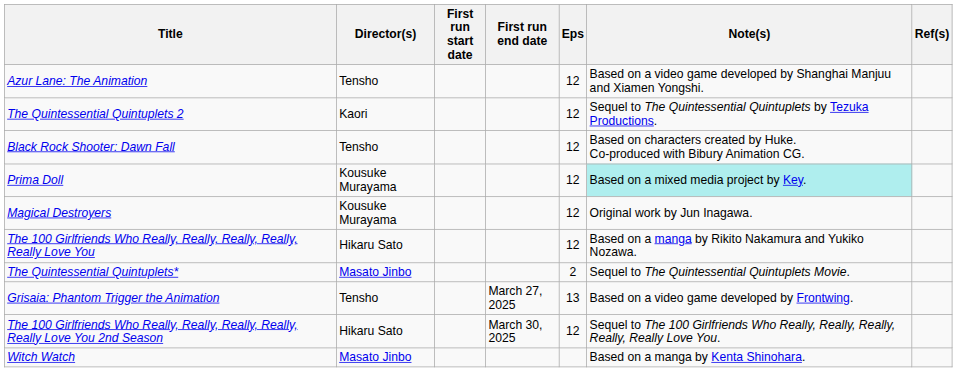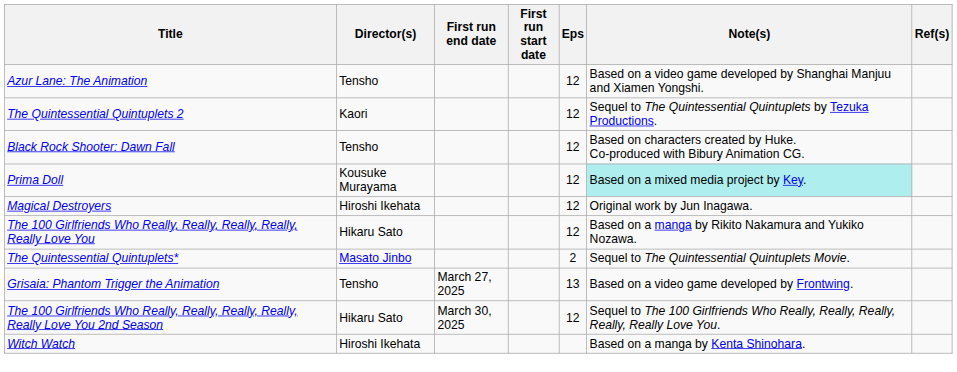 <table class="wikitable sortable">
 <tr>
 <th scope="col">Title</th>
 <th scope="col">Director(s)</th>
+<th scope="col">First run<br>end date</th>
 <th scope="col">First run<br>start date</th>
-<th scope="col">First run<br>end date</th>
 <th scope="col" class="unsortable">Eps</th>
 <th scope="col" class="unsortable">Note(s)</th>
 <th scope="col" class="unsortable">Ref(s)</th>
 </tr>
 <tr>
 <td><em><a href='#'>Azur Lane: The Animation</a></em></td>
 <td>Tensho</td>
 <td></td>
 <td></td>
 <td style="text-align:center">12</td>
 <td>Based on a video game developed by Shanghai Manjuu and Xiamen Yongshi.</td>
 <td style="text-align:center"></td>
 </tr>
 <tr>
 <td><em><a href='#'>The Quintessential Quintuplets 2</a></em></td>
 <td>Kaori</td>
 <td></td>
 <td></td>
 <td style="text-align:center">12</td>
 <td>Sequel to <em>The Quintessential Quintuplets</em> by <a href='#'>Tezuka Productions</a>.</td>
 <td style="text-align:center"></td>
 </tr>
 <tr>
 <td><em><a href='#'>Black Rock Shooter: Dawn Fall</a></em></td>
 <td>Tensho</td>
 <td></td>
 <td></td>
 <td style="text-align:center">12</td>
 <td>Based on characters created by Huke.<br>Co-produced with Bibury Animation CG.</td>
 <td style="text-align:center"></td>
 </tr>
 <tr>
 <td><em><a href='#'>Prima Doll</a></em></td>
 <td>Kousuke Murayama</td>
 <td></td>
 <td></td>
 <td style="text-align:center">12</td>
 <td style="background: paleturquoise;">Based on a mixed media project by <a href='#'>Key</a>.</td>
 <td style="text-align:center"></td>
 </tr>
 <tr>
 <td><em><a href='#'>Magical Destroyers</a></em></td>
-<td>Kousuke Murayama</td>
+<td>Hiroshi Ikehata</td>
 <td></td>
 <td></td>
 <td style="text-align:center">12</td>
 <td>Original work by Jun Inagawa.</td>
 <td style="text-align:center"></td>
 </tr>
 <tr>
 <td><em><a href='#'>The 100 Girlfriends Who Really, Really, Really, Really, Really Love You</a></em></td>
 <td>Hikaru Sato</td>
 <td></td>
 <td></td>
 <td style="text-align:center">12</td>
 <td>Based on a <a href='#'>manga</a> by Rikito Nakamura and Yukiko Nozawa.</td>
 <td style="text-align:center"></td>
 </tr>
 <tr>
 <td><em><a href='#'>The Quintessential Quintuplets*</a></em></td>
 <td><a href='#'>Masato Jinbo</a></td>
 <td></td>
 <td></td>
 <td style="text-align:center">2</td>
 <td>Sequel to <em>The Quintessential Quintuplets Movie</em>.</td>
 <td style="text-align:center"></td>
 </tr>
 <tr>
 <td><em><a href='#'>Grisaia: Phantom Trigger the Animation</a></em></td>
 <td>Tensho</td>
+<td>March 27, 2025</td>
 <td></td>
-<td>March 27, 2025</td>
 <td style="text-align:center">13</td>
 <td>Based on a video game developed by <a href='#'>Frontwing</a>.</td>
 <td style="text-align:center"></td>
 </tr>
 <tr>
 <td><em><a href='#'>The 100 Girlfriends Who Really, Really, Really, Really, Really Love You 2nd Season</a></em></td>
 <td>Hikaru Sato</td>
+<td>March 30, 2025</td>
 <td></td>
-<td>March 30, 2025</td>
 <td style="text-align:center">12</td>
 <td>Sequel to <em>The 100 Girlfriends Who Really, Really, Really, Really, Really Love You</em>.</td>
 <td style="text-align:center"></td>
 </tr>
 <tr>
 <td><em><a href='#'>Witch Watch</a></em></td>
-<td><a href='#'>Masato Jinbo</a></td>
+<td>Hiroshi Ikehata</td>
 <td></td>
 <td></td>
 <td style="text-align:center"></td>
 <td>Based on a manga by <a href='#'>Kenta Shinohara</a>.</td>
 <td style="text-align:center"></td>
 </tr>
 </table>
